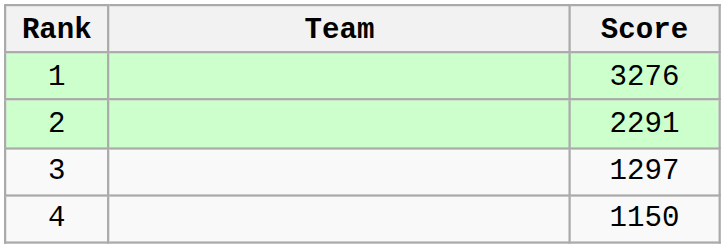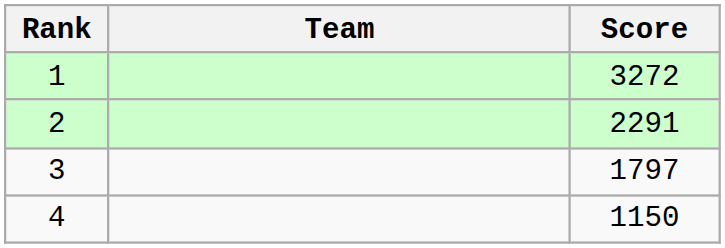 <table class=wikitable style="text-align:center">
 <tr>
 <th width=40>Rank</th>
 <th width=200>Team</th>
 <th width=60>Score</th>
 </tr>
 <tr bgcolor="ccffcc">
 <td>1</td>
 <td align=left></td>
-<td>3276</td>
+<td>3272</td>
 </tr>
 <tr bgcolor="ccffcc">
 <td>2</td>
 <td align=left></td>
 <td>2291</td>
 </tr>
 <tr>
 <td>3</td>
 <td align=left></td>
-<td>1297</td>
+<td>1797</td>
 </tr>
 <tr>
 <td>4</td>
 <td align=left></td>
 <td>1150</td>
 </tr>
 </table>
